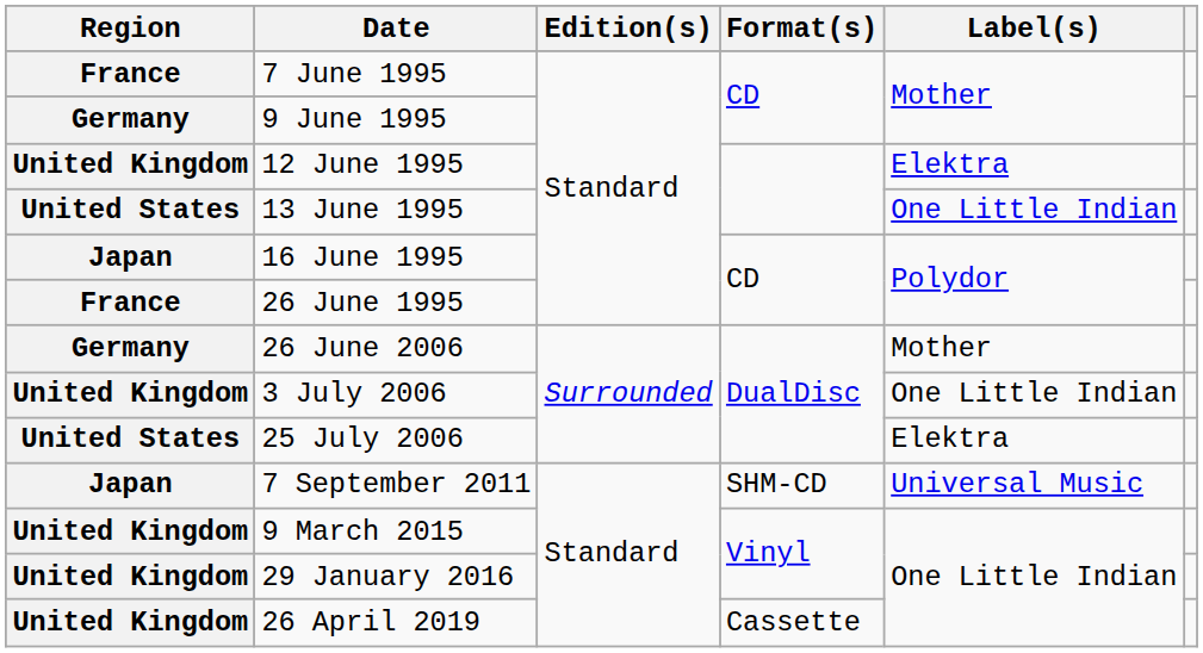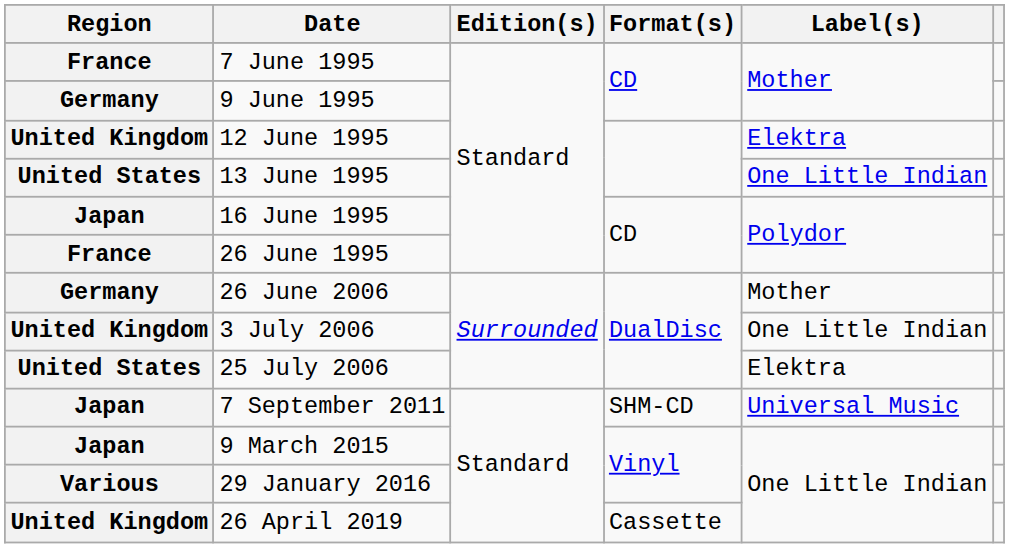 <table class="wikitable sortable plainrowheaders">
 <tr>
 <th scope="col">Region</th>
 <th scope="col">Date</th>
 <th scope="col">Edition(s)</th>
 <th scope="col">Format(s)</th>
 <th scope="col">Label(s)</th>
 <th scope="col"></th>
 </tr>
 <tr>
 <th scope="row">France</th>
 <td>7 June 1995</td>
 <td rowspan="6">Standard</td>
 <td rowspan="2"><a href='#'>CD</a></td>
 <td rowspan="2"><a href='#'>Mother</a></td>
 <td></td>
 </tr>
 <tr>
 <th scope="row">Germany</th>
 <td>9 June 1995</td>
 <td></td>
 </tr>
 <tr>
 <th scope="row">United Kingdom</th>
 <td>12 June 1995</td>
 <td rowspan="2"></td>
 <td><a href='#'>Elektra</a></td>
 <td></td>
 </tr>
 <tr>
 <th scope="row">United States</th>
 <td>13 June 1995</td>
 <td><a href='#'>One Little Indian</a></td>
 <td></td>
 </tr>
 <tr>
 <th scope="row">Japan</th>
 <td>16 June 1995</td>
 <td rowspan="2">CD</td>
 <td rowspan="2"><a href='#'>Polydor</a></td>
 <td></td>
 </tr>
 <tr>
 <th scope="row">France</th>
 <td>26 June 1995</td>
 <td></td>
 </tr>
 <tr>
 <th scope="row">Germany</th>
 <td>26 June 2006</td>
 <td rowspan="3"><em><a href='#'>Surrounded</a></em></td>
 <td rowspan="3"><a href='#'>DualDisc</a></td>
 <td>Mother</td>
 <td></td>
 </tr>
 <tr>
 <th scope="row">United Kingdom</th>
 <td>3 July 2006</td>
 <td>One Little Indian</td>
 <td></td>
 </tr>
 <tr>
 <th scope="row">United States</th>
 <td>25 July 2006</td>
 <td>Elektra</td>
 <td></td>
 </tr>
 <tr>
 <th scope="row">Japan</th>
 <td>7 September 2011</td>
 <td rowspan="4">Standard</td>
 <td>SHM-CD</td>
 <td><a href='#'>Universal Music</a></td>
 <td></td>
 </tr>
 <tr>
-<th scope="row">United Kingdom</th>
+<th scope="row">Japan</th>
 <td>9 March 2015</td>
 <td rowspan="2"><a href='#'>Vinyl</a></td>
 <td rowspan="3">One Little Indian</td>
 <td></td>
 </tr>
 <tr>
-<th scope="row">United Kingdom</th>
+<th scope="row">Various</th>
 <td>29 January 2016</td>
 <td></td>
 </tr>
 <tr>
 <th scope="row">United Kingdom</th>
 <td>26 April 2019</td>
 <td>Cassette </td>
 <td></td>
 </tr>
 </table>
